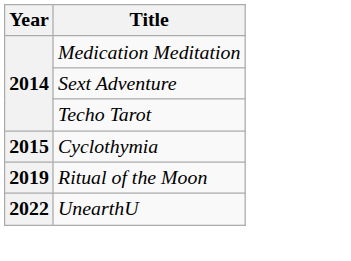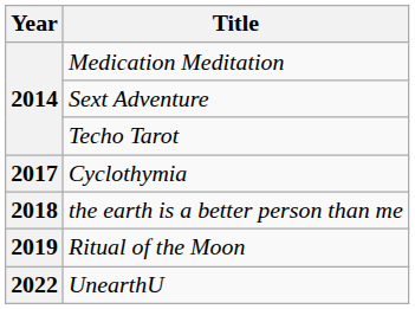 <table class = "wikitable sortable">
 <tr>
 <th>Year</th>
 <th>Title</th>
 </tr>
 <tr>
 <th rowspan="3">2014</th>
 <td><em>Medication Meditation</em></td>
 </tr>
 <tr>
 <td><em>Sext Adventure</em></td>
 </tr>
 <tr>
 <td><em>Techo Tarot</em></td>
 </tr>
 <tr>
-<th>2015</th>
+<th>2017</th>
 <td><em>Cyclothymia</em></td>
+</tr>
+<tr>
+<th>2018</th>
+<td><em>the earth is a better person than me</em></td>
 </tr>
 <tr>
 <th>2019</th>
 <td><em>Ritual of the Moon</em></td>
 </tr>
 <tr>
 <th>2022</th>
 <td><em>UnearthU</em></td>
 </tr>
 </table>
